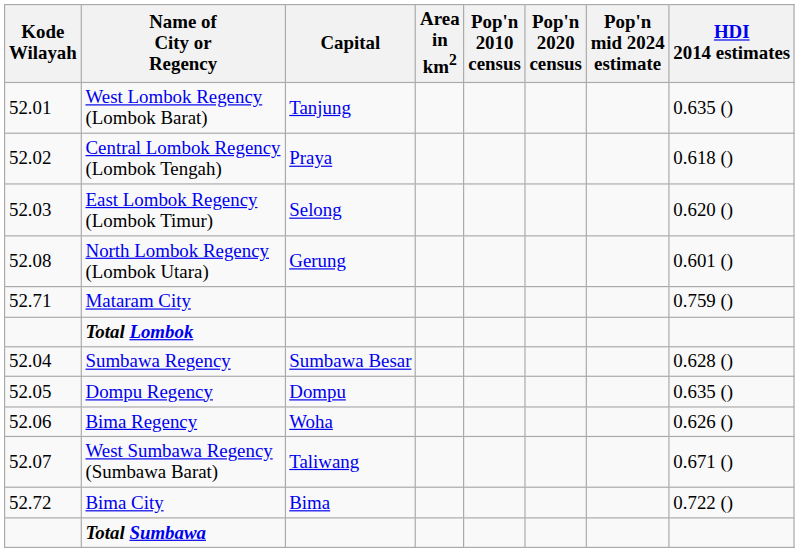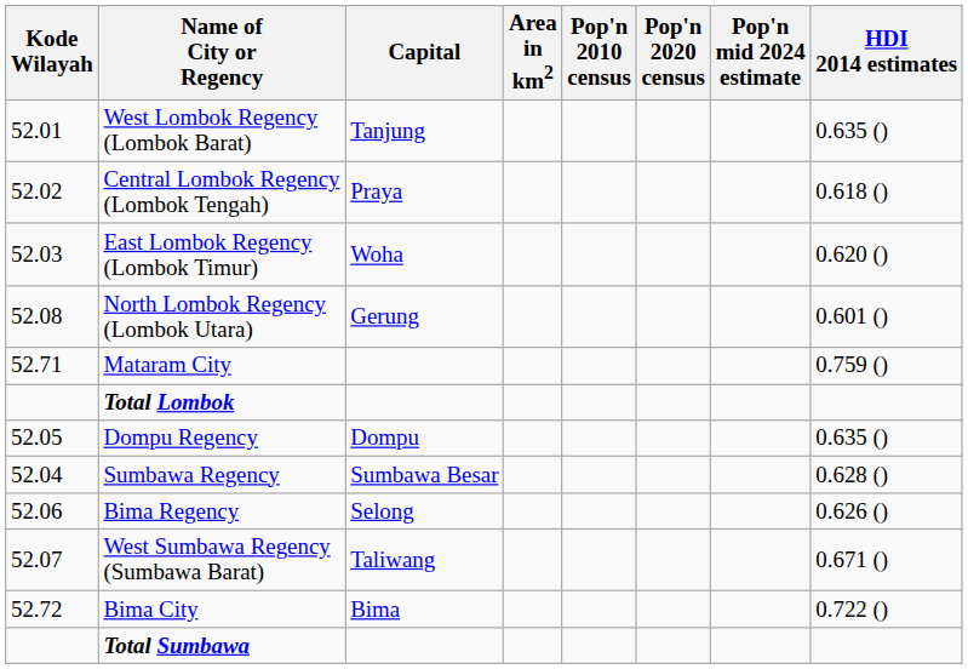 <table class="wikitable sortable" style="margin-bottom: 0;">
 <tr>
 <th>Kode<br>Wilayah</th>
 <th>Name of <br>City or<br>Regency</th>
 <th>Capital</th>
 <th>Area <br>in<br>km<sup>2</sup></th>
 <th>Pop'n <br> 2010 <br>census</th>
 <th>Pop'n <br> 2020 <br>census</th>
 <th>Pop'n <br> mid 2024 <br>estimate</th>
 <th><a href='#'>HDI</a><br>2014 estimates</th>
 </tr>
 <tr>
 <td>52.01</td>
 <td><a href='#'>West Lombok Regency</a> <br>(Lombok Barat)</td>
 <td><a href='#'>Tanjung</a></td>
 <td align="right"></td>
 <td align="right"></td>
 <td align="right"></td>
 <td align="right"></td>
 <td>0.635 ()</td>
 </tr>
 <tr>
 <td>52.02</td>
 <td><a href='#'>Central Lombok Regency</a> <br>(Lombok Tengah)</td>
 <td><a href='#'>Praya</a></td>
 <td align="right"></td>
 <td align="right"></td>
 <td align="right"></td>
 <td align="right"></td>
 <td>0.618 ()</td>
 </tr>
 <tr>
 <td>52.03</td>
 <td><a href='#'>East Lombok Regency</a> <br>(Lombok Timur)</td>
-<td><a href='#'>Selong</a></td>
+<td><a href='#'>Woha</a></td>
 <td align="right"></td>
 <td align="right"></td>
 <td align="right"></td>
 <td align="right"></td>
 <td>0.620 ()</td>
 </tr>
 <tr>
 <td>52.08</td>
 <td><a href='#'>North Lombok Regency</a> <br>(Lombok Utara)</td>
 <td><a href='#'>Gerung</a></td>
 <td align="right"></td>
 <td align="right"></td>
 <td align="right"></td>
 <td align="right"></td>
 <td>0.601 ()</td>
 </tr>
 <tr>
 <td>52.71</td>
 <td><a href='#'>Mataram City</a></td>
 <td></td>
 <td align="right"></td>
 <td align="right"></td>
 <td align="right"></td>
 <td align="right"></td>
 <td>0.759 ()</td>
 </tr>
 <tr>
 <td></td>
 <td><strong><em>Total <a href='#'>Lombok</a></em></strong></td>
 <td></td>
 <td align="right"><em></em></td>
 <td align="right"><em></em></td>
 <td align="right"><em></em></td>
 <td align="right"><em></em></td>
 <td></td>
 </tr>
 <tr>
+<td>52.05</td>
+<td><a href='#'>Dompu Regency</a></td>
+<td><a href='#'>Dompu</a></td>
+<td align="right"></td>
+<td align="right"></td>
+<td align="right"></td>
+<td align="right"></td>
+<td>0.635 ()</td>
+</tr>
+<tr>
 <td>52.04</td>
 <td><a href='#'>Sumbawa Regency</a></td>
 <td><a href='#'>Sumbawa Besar</a></td>
 <td align="right"></td>
 <td align="right"></td>
 <td align="right"></td>
 <td align="right"></td>
 <td>0.628 ()</td>
 </tr>
 <tr>
-<td>52.05</td>
-<td><a href='#'>Dompu Regency</a></td>
-<td><a href='#'>Dompu</a></td>
-<td align="right"></td>
-<td align="right"></td>
-<td align="right"></td>
-<td align="right"></td>
-<td>0.635 ()</td>
-</tr>
-<tr>
 <td>52.06</td>
 <td><a href='#'>Bima Regency</a></td>
-<td><a href='#'>Woha</a></td>
+<td><a href='#'>Selong</a></td>
 <td align="right"></td>
 <td align="right"></td>
 <td align="right"></td>
 <td align="right"></td>
 <td>0.626 ()</td>
 </tr>
 <tr>
 <td>52.07</td>
 <td><a href='#'>West Sumbawa Regency</a> <br>(Sumbawa Barat)</td>
 <td><a href='#'>Taliwang</a></td>
 <td align="right"></td>
 <td align="right"></td>
 <td align="right"></td>
 <td align="right"></td>
 <td>0.671 ()</td>
 </tr>
 <tr>
 <td>52.72</td>
 <td><a href='#'>Bima City</a></td>
 <td><a href='#'>Bima</a></td>
 <td align="right"></td>
 <td align="right"></td>
 <td align="right"></td>
 <td align="right"></td>
 <td>0.722 ()</td>
 </tr>
 <tr>
 <td></td>
 <td><strong><em>Total <a href='#'>Sumbawa</a></em></strong></td>
 <td></td>
 <td align="right"><em></em></td>
 <td align="right"><em></em></td>
 <td align="right"><em></em></td>
 <td align="right"><em></em></td>
 <td></td>
 </tr>
 </table>
